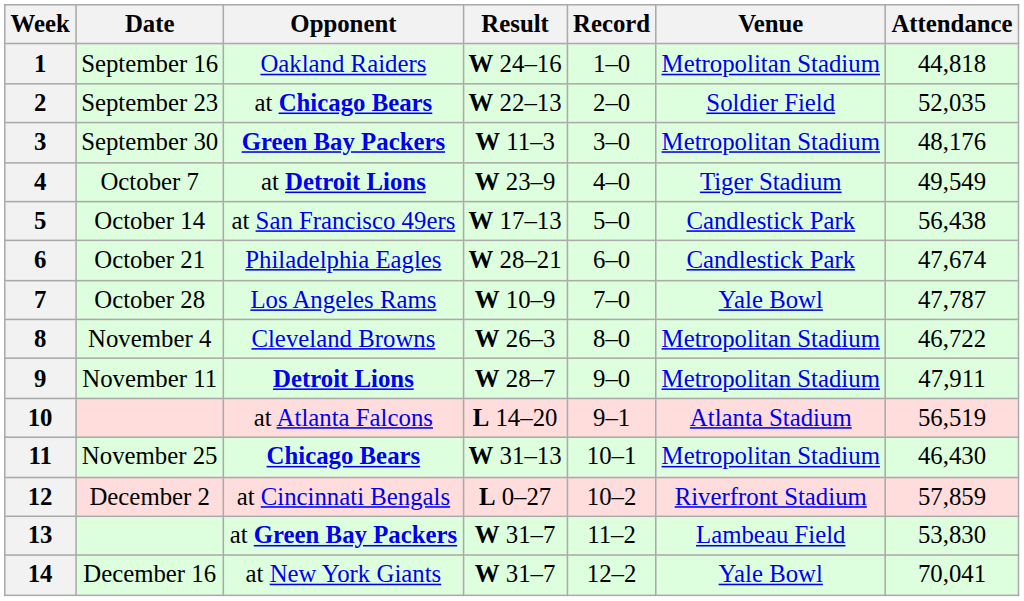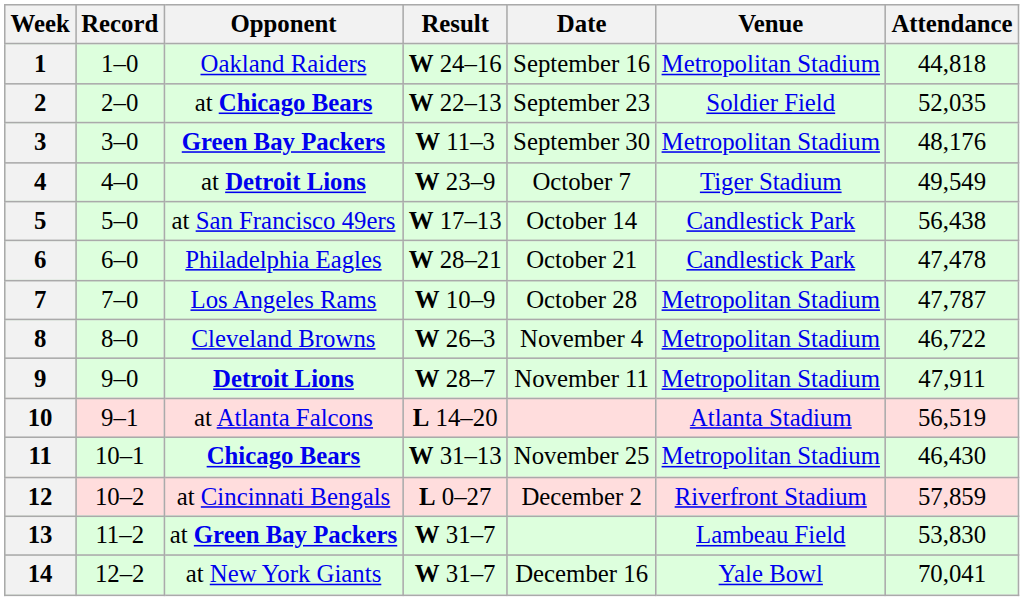 <table class="wikitable" style="text-align:center">
 <tr>
 <th>Week</th>
-<th>Date</th>
+<th>Record</th>
 <th>Opponent</th>
 <th>Result</th>
-<th>Record</th>
+<th>Date</th>
 <th>Venue</th>
 <th>Attendance</th>
 </tr>
 <tr style="background: #ddffdd">
 <th>1</th>
-<td>September 16</td>
+<td>1–0</td>
 <td><a href='#'>Oakland Raiders</a></td>
 <td><strong>W</strong> 24–16</td>
-<td>1–0</td>
+<td>September 16</td>
 <td><a href='#'>Metropolitan Stadium</a></td>
 <td>44,818</td>
 </tr>
 <tr style="background: #ddffdd">
 <th>2</th>
-<td>September 23</td>
+<td>2–0</td>
 <td>at <strong><a href='#'>Chicago Bears</a></strong></td>
 <td><strong>W</strong> 22–13</td>
-<td>2–0</td>
+<td>September 23</td>
 <td><a href='#'>Soldier Field</a></td>
 <td>52,035</td>
 </tr>
 <tr style="background: #ddffdd">
 <th>3</th>
-<td>September 30</td>
+<td>3–0</td>
 <td><strong><a href='#'>Green Bay Packers</a></strong></td>
 <td><strong>W</strong> 11–3</td>
-<td>3–0</td>
+<td>September 30</td>
 <td><a href='#'>Metropolitan Stadium</a></td>
 <td>48,176</td>
 </tr>
 <tr style="background: #ddffdd">
 <th>4</th>
-<td>October 7</td>
+<td>4–0</td>
 <td>at <strong><a href='#'>Detroit Lions</a></strong></td>
 <td><strong>W</strong> 23–9</td>
-<td>4–0</td>
+<td>October 7</td>
 <td><a href='#'>Tiger Stadium</a></td>
 <td>49,549</td>
 </tr>
 <tr style="background: #ddffdd">
 <th>5</th>
-<td>October 14</td>
+<td>5–0</td>
 <td>at <a href='#'>San Francisco 49ers</a></td>
 <td><strong>W</strong> 17–13</td>
-<td>5–0</td>
+<td>October 14</td>
 <td><a href='#'>Candlestick Park</a></td>
 <td>56,438</td>
 </tr>
 <tr style="background: #ddffdd">
 <th>6</th>
-<td>October 21</td>
+<td>6–0</td>
 <td><a href='#'>Philadelphia Eagles</a></td>
 <td><strong>W</strong> 28–21</td>
-<td>6–0</td>
+<td>October 21</td>
 <td><a href='#'>Candlestick Park</a></td>
-<td>47,674</td>
+<td>47,478</td>
 </tr>
 <tr style="background: #ddffdd">
 <th>7</th>
-<td>October 28</td>
+<td>7–0</td>
 <td><a href='#'>Los Angeles Rams</a></td>
 <td><strong>W</strong> 10–9</td>
-<td>7–0</td>
-<td><a href='#'>Yale Bowl</a></td>
+<td>October 28</td>
+<td><a href='#'>Metropolitan Stadium</a></td>
 <td>47,787</td>
 </tr>
 <tr style="background: #ddffdd">
 <th>8</th>
-<td>November 4</td>
+<td>8–0</td>
 <td><a href='#'>Cleveland Browns</a></td>
 <td><strong>W</strong> 26–3</td>
-<td>8–0</td>
+<td>November 4</td>
 <td><a href='#'>Metropolitan Stadium</a></td>
 <td>46,722</td>
 </tr>
 <tr style="background: #ddffdd">
 <th>9</th>
-<td>November 11</td>
+<td>9–0</td>
 <td><strong><a href='#'>Detroit Lions</a></strong></td>
 <td><strong>W</strong> 28–7</td>
-<td>9–0</td>
+<td>November 11</td>
 <td><a href='#'>Metropolitan Stadium</a></td>
 <td>47,911</td>
 </tr>
 <tr style="background: #ffdddd">
 <th>10</th>
-<td></td>
+<td>9–1</td>
 <td>at <a href='#'>Atlanta Falcons</a></td>
 <td><strong>L</strong> 14–20</td>
-<td>9–1</td>
+<td></td>
 <td><a href='#'>Atlanta Stadium</a></td>
 <td>56,519</td>
 </tr>
 <tr style="background: #ddffdd">
 <th>11</th>
-<td>November 25</td>
+<td>10–1</td>
 <td><strong><a href='#'>Chicago Bears</a></strong></td>
 <td><strong>W</strong> 31–13</td>
-<td>10–1</td>
+<td>November 25</td>
 <td><a href='#'>Metropolitan Stadium</a></td>
 <td>46,430</td>
 </tr>
 <tr style="background: #ffdddd">
 <th>12</th>
-<td>December 2</td>
+<td>10–2</td>
 <td>at <a href='#'>Cincinnati Bengals</a></td>
 <td><strong>L</strong> 0–27</td>
-<td>10–2</td>
+<td>December 2</td>
 <td><a href='#'>Riverfront Stadium</a></td>
 <td>57,859</td>
 </tr>
 <tr style="background:#ddffdd">
 <th>13</th>
-<td></td>
+<td>11–2</td>
 <td>at <strong><a href='#'>Green Bay Packers</a></strong></td>
 <td><strong>W</strong> 31–7</td>
-<td>11–2</td>
+<td></td>
 <td><a href='#'>Lambeau Field</a></td>
 <td>53,830</td>
 </tr>
 <tr style="background:#ddffdd">
 <th>14</th>
-<td>December 16</td>
+<td>12–2</td>
 <td>at <a href='#'>New York Giants</a></td>
 <td><strong>W</strong> 31–7</td>
-<td>12–2</td>
+<td>December 16</td>
 <td><a href='#'>Yale Bowl</a></td>
 <td>70,041</td>
 </tr>
 </table>
